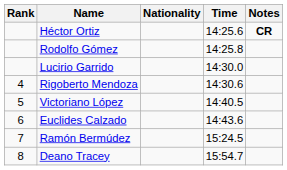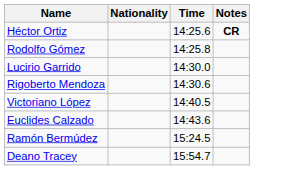 <table class="wikitable sortable" style="text-align:center;font-size:95%">
 <tr>
-<th>Rank</th>
 <th>Name</th>
 <th>Nationality</th>
 <th>Time</th>
 <th>Notes</th>
 </tr>
 <tr>
-<td></td>
 <td align=left><a href='#'>Héctor Ortiz</a></td>
 <td align=left></td>
 <td>14:25.6</td>
 <td><strong>CR</strong></td>
 </tr>
 <tr>
-<td></td>
 <td align=left><a href='#'>Rodolfo Gómez</a></td>
 <td align=left></td>
 <td>14:25.8</td>
 <td></td>
 </tr>
 <tr>
-<td></td>
 <td align=left><a href='#'>Lucirio Garrido</a></td>
 <td align=left></td>
 <td>14:30.0</td>
 <td></td>
 </tr>
 <tr>
-<td>4</td>
 <td align=left><a href='#'>Rigoberto Mendoza</a></td>
 <td align=left></td>
 <td>14:30.6</td>
 <td></td>
 </tr>
 <tr>
-<td>5</td>
 <td align=left><a href='#'>Victoriano López</a></td>
 <td align=left></td>
 <td>14:40.5</td>
 <td></td>
 </tr>
 <tr>
-<td>6</td>
 <td align=left><a href='#'>Euclides Calzado</a></td>
 <td align=left></td>
 <td>14:43.6</td>
 <td></td>
 </tr>
 <tr>
-<td>7</td>
 <td align=left><a href='#'>Ramón Bermúdez</a></td>
 <td align=left></td>
 <td>15:24.5</td>
 <td></td>
 </tr>
 <tr>
-<td>8</td>
 <td align=left><a href='#'>Deano Tracey</a></td>
 <td align=left></td>
 <td>15:54.7</td>
 <td></td>
 </tr>
 </table>
